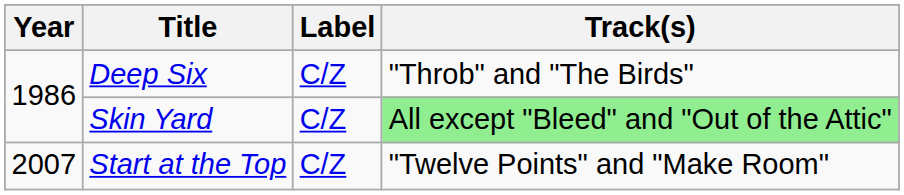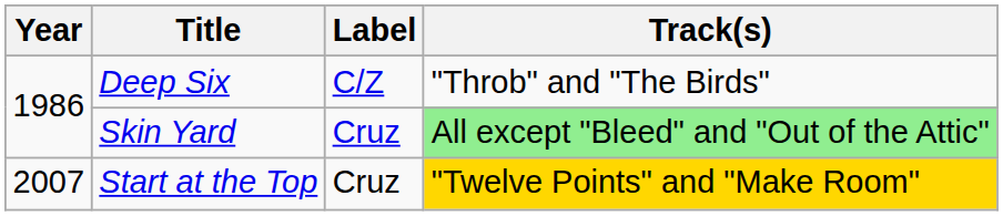 <table class="wikitable" border="1">
 <tr>
 <th><strong>Year</strong></th>
 <th><strong>Title</strong></th>
 <th><strong>Label</strong></th>
 <th><strong>Track(s)</strong></th>
 </tr>
 <tr>
 <td rowspan="2">1986</td>
 <td><em><a href='#'>Deep Six</a></em></td>
 <td><a href='#'>C/Z</a></td>
 <td>"Throb" and "The Birds"</td>
 </tr>
 <tr>
 <td><em><a href='#'>Skin Yard</a></em></td>
-<td><a href='#'>C/Z</a></td>
+<td><a href='#'>Cruz</a></td>
 <td style="background: lightgreen;">All except "Bleed" and "Out of the Attic"</td>
 </tr>
 <tr>
 <td>2007</td>
 <td><em><a href='#'>Start at the Top</a></em></td>
-<td><a href='#'>C/Z</a></td>
-<td>"Twelve Points" and "Make Room"</td>
+<td>Cruz</td>
+<td style="background: gold;">"Twelve Points" and "Make Room"</td>
 </tr>
 </table>
